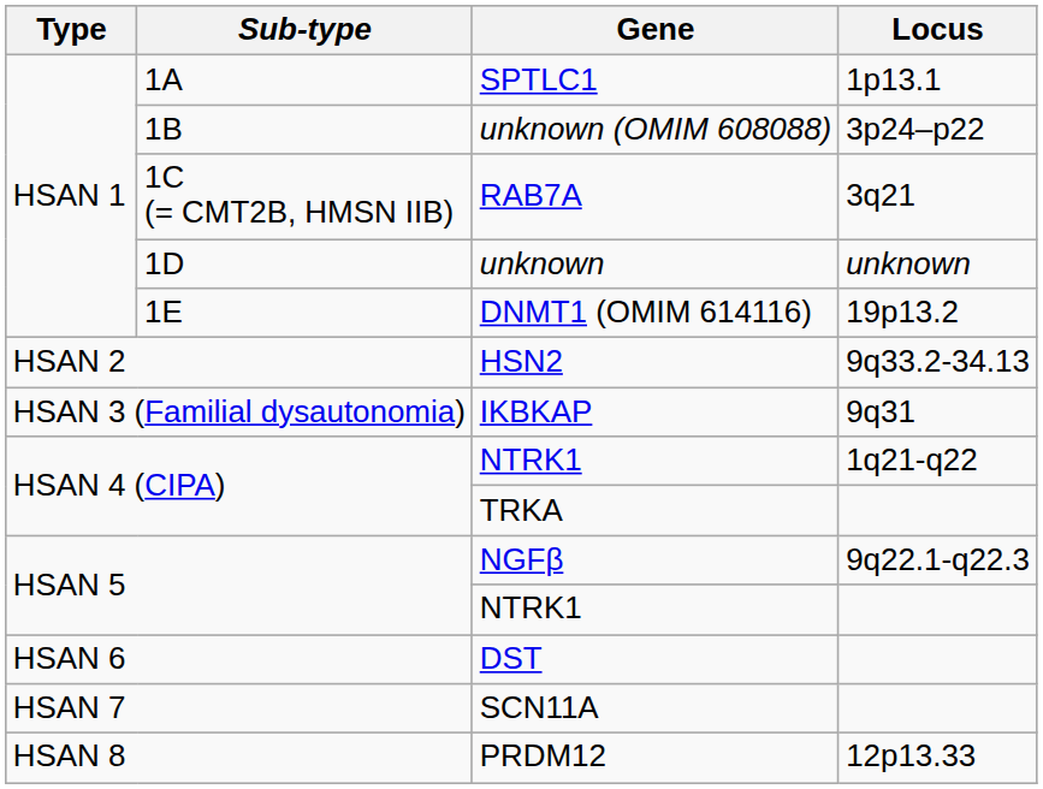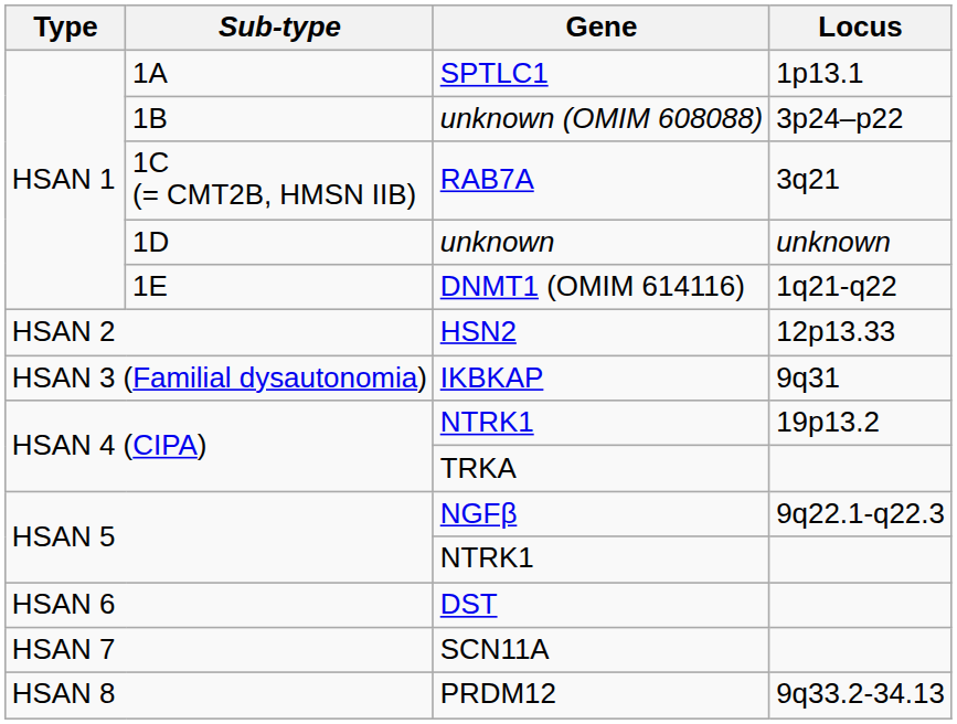 <table class="wikitable">
 <tr>
 <th>Type</th>
 <th><em>Sub-type</em></th>
 <th>Gene</th>
 <th>Locus</th>
 </tr>
 <tr>
 <td rowspan="5">HSAN 1</td>
 <td>1A</td>
 <td><a href='#'>SPTLC1</a></td>
 <td>1p13.1</td>
 </tr>
 <tr>
 <td>1B</td>
 <td><em>unknown (OMIM 608088)</em></td>
 <td>3p24–p22</td>
 </tr>
 <tr>
 <td>1C<br>(= CMT2B, HMSN IIB)</td>
 <td><a href='#'>RAB7A</a></td>
 <td>3q21</td>
 </tr>
 <tr>
 <td>1D</td>
 <td><em>unknown</em></td>
 <td><em>unknown</em></td>
 </tr>
 <tr>
 <td>1E</td>
 <td><a href='#'>DNMT1</a> (OMIM 614116)</td>
-<td>19p13.2</td>
+<td>1q21-q22</td>
 </tr>
 <tr>
 <td colspan="2">HSAN 2</td>
 <td><a href='#'>HSN2</a></td>
-<td>9q33.2-34.13</td>
+<td>12p13.33</td>
 </tr>
 <tr>
 <td colspan="2">HSAN 3 (<a href='#'>Familial dysautonomia</a>)</td>
 <td><a href='#'>IKBKAP</a></td>
 <td>9q31</td>
 </tr>
 <tr>
 <td colspan="2" rowspan="2">HSAN 4 (<a href='#'>CIPA</a>)</td>
 <td><a href='#'>NTRK1</a></td>
-<td>1q21-q22</td>
+<td>19p13.2</td>
 </tr>
 <tr>
 <td>TRKA</td>
 <td></td>
 </tr>
 <tr>
 <td colspan="2" rowspan="2">HSAN 5</td>
 <td><a href='#'>NGFβ</a></td>
 <td>9q22.1-q22.3</td>
 </tr>
 <tr>
 <td>NTRK1</td>
 <td> </td>
 </tr>
 <tr>
 <td colspan="2">HSAN 6</td>
 <td><a href='#'>DST</a></td>
 <td></td>
 </tr>
 <tr>
 <td colspan="2">HSAN 7</td>
 <td>SCN11A</td>
 <td></td>
 </tr>
 <tr>
 <td colspan="2">HSAN 8</td>
 <td>PRDM12</td>
-<td>12p13.33</td>
+<td>9q33.2-34.13</td>
 </tr>
 </table>
